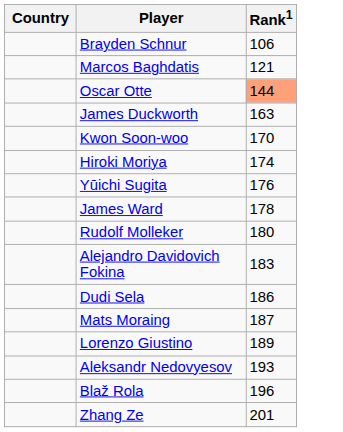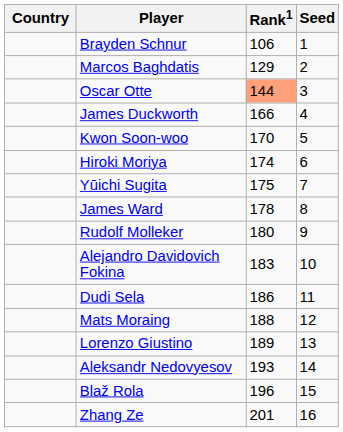 <table class="sortable wikitable">
 <tr>
 <th width="70">Country</th>
 <th width="175">Player</th>
 <th>Rank<sup>1</sup></th>
+<th>Seed</th>
 </tr>
 <tr>
 <td></td>
 <td><a href='#'>Brayden Schnur</a></td>
 <td>106</td>
+<td>1</td>
 </tr>
 <tr>
 <td></td>
 <td><a href='#'>Marcos Baghdatis</a></td>
-<td>121</td>
+<td>129</td>
+<td>2</td>
 </tr>
 <tr>
 <td></td>
 <td><a href='#'>Oscar Otte</a></td>
 <td style="background: lightsalmon;">144</td>
+<td>3</td>
 </tr>
 <tr>
 <td></td>
 <td><a href='#'>James Duckworth</a></td>
-<td>163</td>
+<td>166</td>
+<td>4</td>
 </tr>
 <tr>
 <td></td>
 <td><a href='#'>Kwon Soon-woo</a></td>
 <td>170</td>
+<td>5</td>
 </tr>
 <tr>
 <td></td>
 <td><a href='#'>Hiroki Moriya</a></td>
 <td>174</td>
+<td>6</td>
 </tr>
 <tr>
 <td></td>
 <td><a href='#'>Yūichi Sugita</a></td>
-<td>176</td>
+<td>175</td>
+<td>7</td>
 </tr>
 <tr>
 <td></td>
 <td><a href='#'>James Ward</a></td>
 <td>178</td>
+<td>8</td>
 </tr>
 <tr>
 <td></td>
 <td><a href='#'>Rudolf Molleker</a></td>
 <td>180</td>
+<td>9</td>
 </tr>
 <tr>
 <td></td>
 <td><a href='#'>Alejandro Davidovich Fokina</a></td>
 <td>183</td>
+<td>10</td>
 </tr>
 <tr>
 <td></td>
 <td><a href='#'>Dudi Sela</a></td>
 <td>186</td>
+<td>11</td>
 </tr>
 <tr>
 <td></td>
 <td><a href='#'>Mats Moraing</a></td>
-<td>187</td>
+<td>188</td>
+<td>12</td>
 </tr>
 <tr>
 <td></td>
 <td><a href='#'>Lorenzo Giustino</a></td>
 <td>189</td>
+<td>13</td>
 </tr>
 <tr>
 <td></td>
 <td><a href='#'>Aleksandr Nedovyesov</a></td>
 <td>193</td>
+<td>14</td>
 </tr>
 <tr>
 <td></td>
 <td><a href='#'>Blaž Rola</a></td>
 <td>196</td>
+<td>15</td>
 </tr>
 <tr>
 <td></td>
 <td><a href='#'>Zhang Ze</a></td>
 <td>201</td>
+<td>16</td>
 </tr>
 </table>
